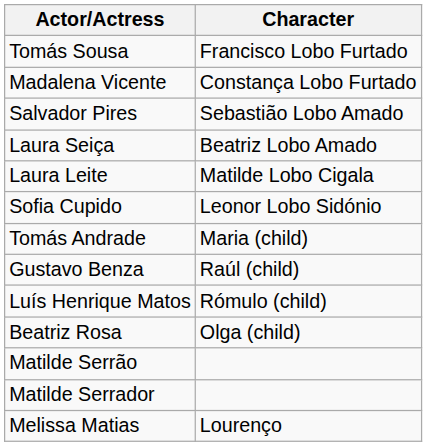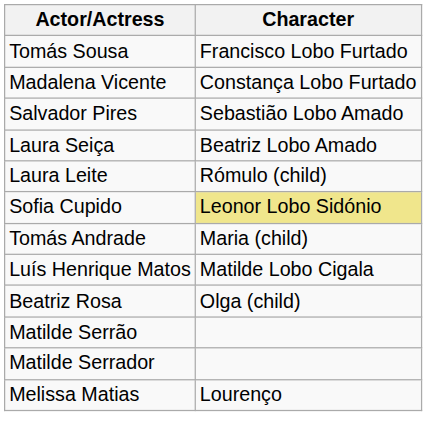 <table class="wikitable sortable">
 <tr>
 <th>Actor/Actress</th>
 <th>Character</th>
 </tr>
 <tr>
 <td>Tomás Sousa</td>
 <td>Francisco Lobo Furtado</td>
 </tr>
 <tr>
 <td>Madalena Vicente</td>
 <td>Constança Lobo Furtado</td>
 </tr>
 <tr>
 <td>Salvador Pires</td>
 <td>Sebastião Lobo Amado</td>
 </tr>
 <tr>
 <td>Laura Seiça</td>
 <td>Beatriz Lobo Amado</td>
 </tr>
 <tr>
 <td>Laura Leite</td>
-<td>Matilde Lobo Cigala</td>
+<td>Rómulo (child)</td>
 </tr>
 <tr>
 <td>Sofia Cupido</td>
-<td>Leonor Lobo Sidónio</td>
+<td style="background: khaki;">Leonor Lobo Sidónio</td>
 </tr>
 <tr>
 <td>Tomás Andrade</td>
 <td>Maria (child)</td>
 </tr>
 <tr>
-<td>Gustavo Benza</td>
-<td>Raúl (child)</td>
-</tr>
-<tr>
 <td>Luís Henrique Matos</td>
-<td>Rómulo (child)</td>
+<td>Matilde Lobo Cigala</td>
 </tr>
 <tr>
 <td>Beatriz Rosa</td>
 <td>Olga (child)</td>
 </tr>
 <tr>
 <td>Matilde Serrão</td>
 <td></td>
 </tr>
 <tr>
 <td>Matilde Serrador</td>
 <td></td>
 </tr>
 <tr>
 <td>Melissa Matias</td>
 <td>Lourenço</td>
 </tr>
 </table>
